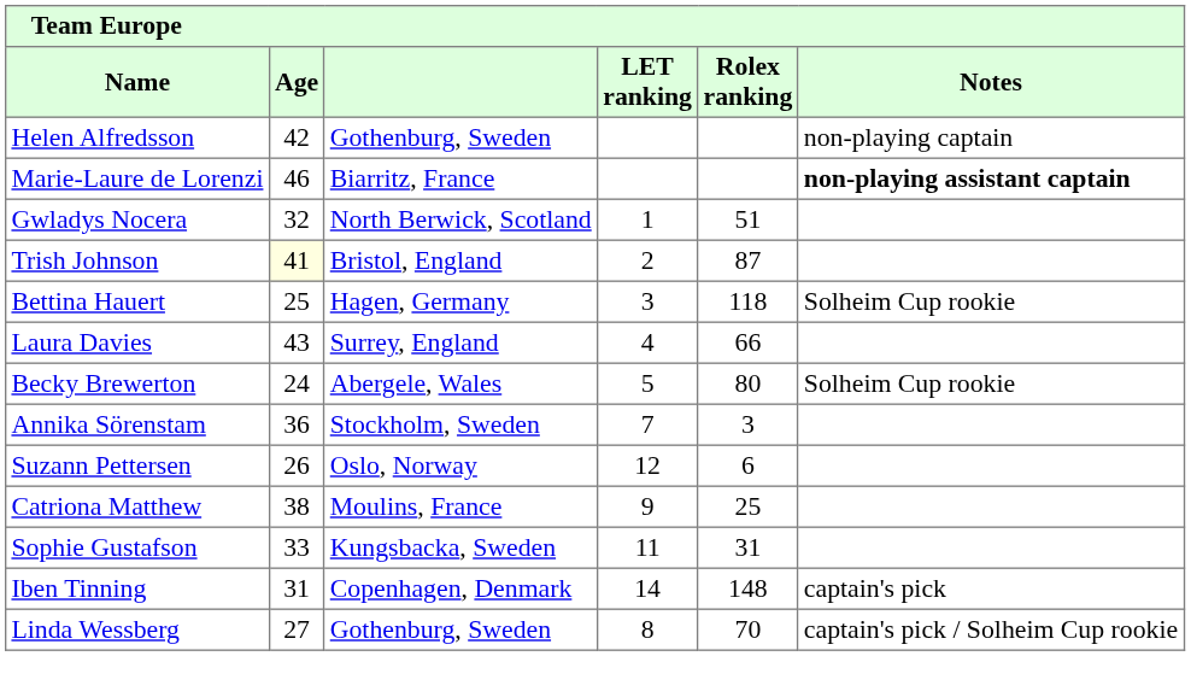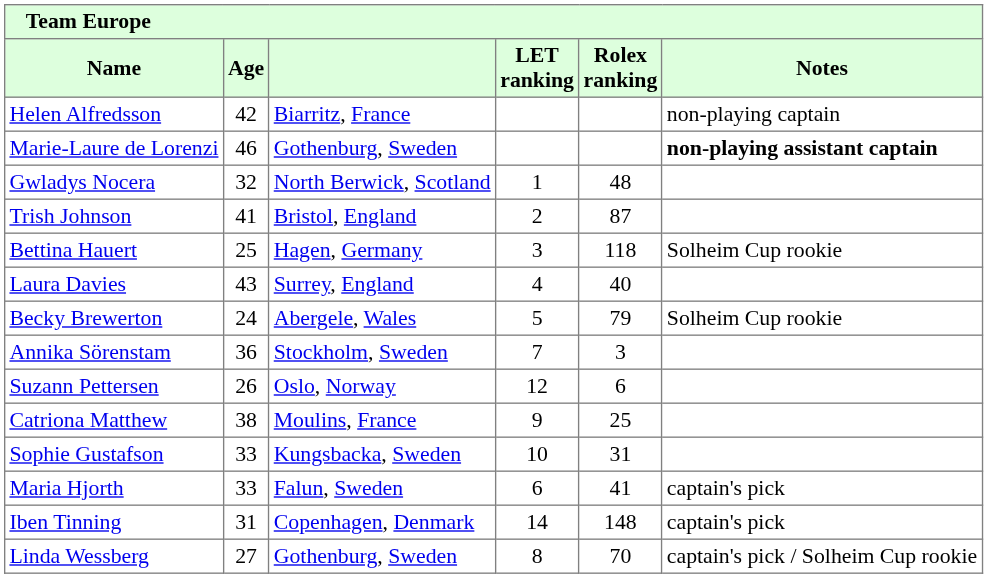 <table border="1" cellpadding="3" style="border-collapse: collapse;">
 <tr style="background:#dfd;">
 <td colspan=6>    <strong>Team Europe</strong></td>
 </tr>
 <tr style="background:#dfd;">
 <th>Name</th>
 <th>Age</th>
 <th></th>
 <th>LET<br> ranking</th>
 <th>Rolex<br> ranking</th>
 <th>Notes</th>
 </tr>
 <tr>
 <td> <a href='#'>Helen Alfredsson</a></td>
 <td align="center">42</td>
-<td><a href='#'>Gothenburg</a>, <a href='#'>Sweden</a></td>
+<td><a href='#'>Biarritz</a>, <a href='#'>France</a></td>
 <td></td>
 <td></td>
 <td>non-playing captain</td>
 </tr>
 <tr>
 <td> <a href='#'>Marie-Laure de Lorenzi</a></td>
 <td align="center">46</td>
-<td><a href='#'>Biarritz</a>, <a href='#'>France</a></td>
+<td><a href='#'>Gothenburg</a>, <a href='#'>Sweden</a></td>
 <td></td>
 <td></td>
 <td><strong>non-playing assistant captain</strong></td>
 </tr>
 <tr>
 <td> <a href='#'>Gwladys Nocera</a></td>
 <td align="center">32</td>
 <td><a href='#'>North Berwick</a>, <a href='#'>Scotland</a></td>
 <td align="center">1</td>
-<td align="center">51</td>
+<td align="center">48</td>
 <td></td>
 </tr>
 <tr>
 <td> <a href='#'>Trish Johnson</a></td>
-<td align="center" style="background: lightyellow;">41</td>
+<td align="center">41</td>
 <td><a href='#'>Bristol</a>, <a href='#'>England</a></td>
 <td align="center">2</td>
 <td align="center">87</td>
 <td></td>
 </tr>
 <tr>
 <td> <a href='#'>Bettina Hauert</a></td>
 <td align="center">25</td>
 <td><a href='#'>Hagen</a>, <a href='#'>Germany</a></td>
 <td align="center">3</td>
 <td align="center">118</td>
 <td>Solheim Cup rookie</td>
 </tr>
 <tr>
 <td> <a href='#'>Laura Davies</a></td>
 <td align="center">43</td>
 <td><a href='#'>Surrey</a>, <a href='#'>England</a></td>
 <td align="center">4</td>
-<td align="center">66</td>
+<td align="center">40</td>
 <td></td>
 </tr>
 <tr>
 <td> <a href='#'>Becky Brewerton</a></td>
 <td align="center">24</td>
 <td><a href='#'>Abergele</a>, <a href='#'>Wales</a></td>
 <td align="center">5</td>
-<td align="center">80</td>
+<td align="center">79</td>
 <td>Solheim Cup rookie</td>
 </tr>
 <tr>
 <td> <a href='#'>Annika Sörenstam</a></td>
 <td align="center">36</td>
 <td><a href='#'>Stockholm</a>, <a href='#'>Sweden</a></td>
 <td align="center">7</td>
 <td align="center">3</td>
 <td></td>
 </tr>
 <tr>
 <td> <a href='#'>Suzann Pettersen</a></td>
 <td align="center">26</td>
 <td><a href='#'>Oslo</a>, <a href='#'>Norway</a></td>
 <td align="center">12</td>
 <td align="center">6</td>
 <td></td>
 </tr>
 <tr>
 <td> <a href='#'>Catriona Matthew</a></td>
 <td align="center">38</td>
 <td><a href='#'>Moulins</a>, <a href='#'>France</a></td>
 <td align="center">9</td>
 <td align="center">25</td>
 <td></td>
 </tr>
 <tr>
 <td> <a href='#'>Sophie Gustafson</a></td>
 <td align="center">33</td>
 <td><a href='#'>Kungsbacka</a>, <a href='#'>Sweden</a></td>
-<td align="center">11</td>
+<td align="center">10</td>
 <td align="center">31</td>
 <td></td>
+</tr>
+<tr>
+<td> <a href='#'>Maria Hjorth</a></td>
+<td align="center">33</td>
+<td><a href='#'>Falun</a>, <a href='#'>Sweden</a></td>
+<td align="center">6</td>
+<td align="center">41</td>
+<td>captain's pick</td>
 </tr>
 <tr>
 <td> <a href='#'>Iben Tinning</a></td>
 <td align="center">31</td>
 <td><a href='#'>Copenhagen</a>, <a href='#'>Denmark</a></td>
 <td align="center">14</td>
 <td align="center">148</td>
 <td>captain's pick</td>
 </tr>
 <tr>
 <td> <a href='#'>Linda Wessberg</a></td>
 <td align="center">27</td>
 <td><a href='#'>Gothenburg</a>, <a href='#'>Sweden</a></td>
 <td align="center">8</td>
 <td align="center">70</td>
 <td>captain's pick / Solheim Cup rookie</td>
 </tr>
 </table>
